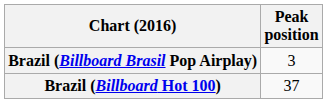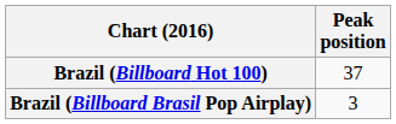 <table class="wikitable sortable plainrowheaders" style="text-align:center;">
 <tr>
 <th>Chart (2016)</th>
 <th>Peak<br>position</th>
 </tr>
 <tr>
+<th scope="row">Brazil (<a href='#'><em>Billboard</em> Hot 100</a>)</th>
+<td>37</td>
+</tr>
+<tr>
 <th scope="row">Brazil (<em><a href='#'>Billboard Brasil</a></em> Pop Airplay)</th>
 <td>3</td>
 </tr>
 <tr>
-<th scope="row">Brazil (<a href='#'><em>Billboard</em> Hot 100</a>)</th>
-<td>37</td>
-</tr>
-<tr>
 </tr>
 </table>
